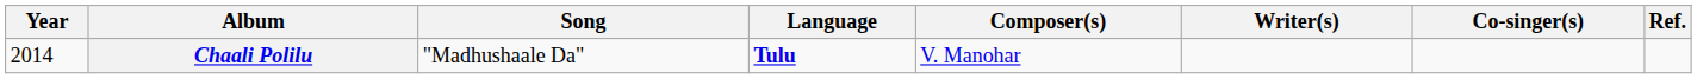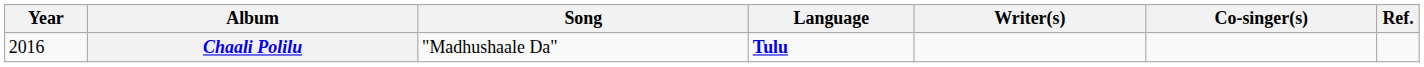 <table class="wikitable plainrowheaders" width="100%">
 <tr>
 <th scope="col" width=5%>Year</th>
 <th scope="col" width=20%>Album</th>
 <th scope="col" width=20%>Song</th>
 <th scope="col" width=10%>Language</th>
-<th scope="col" width=16%>Composer(s)</th>
 <th scope="col" width=14%>Writer(s)</th>
 <th scope="col" width=14%>Co-singer(s)</th>
 <th scope="col" width=1%><strong>Ref.</strong></th>
 </tr>
 <tr>
-<td>2014</td>
+<td>2016</td>
 <th scope="row"><em><a href='#'>Chaali Polilu</a></em></th>
 <td>"Madhushaale Da"</td>
 <td><strong><a href='#'>Tulu</a></strong></td>
-<td><a href='#'>V. Manohar</a></td>
 <td></td>
 <td></td>
 <td></td>
 </tr>
 </table>
